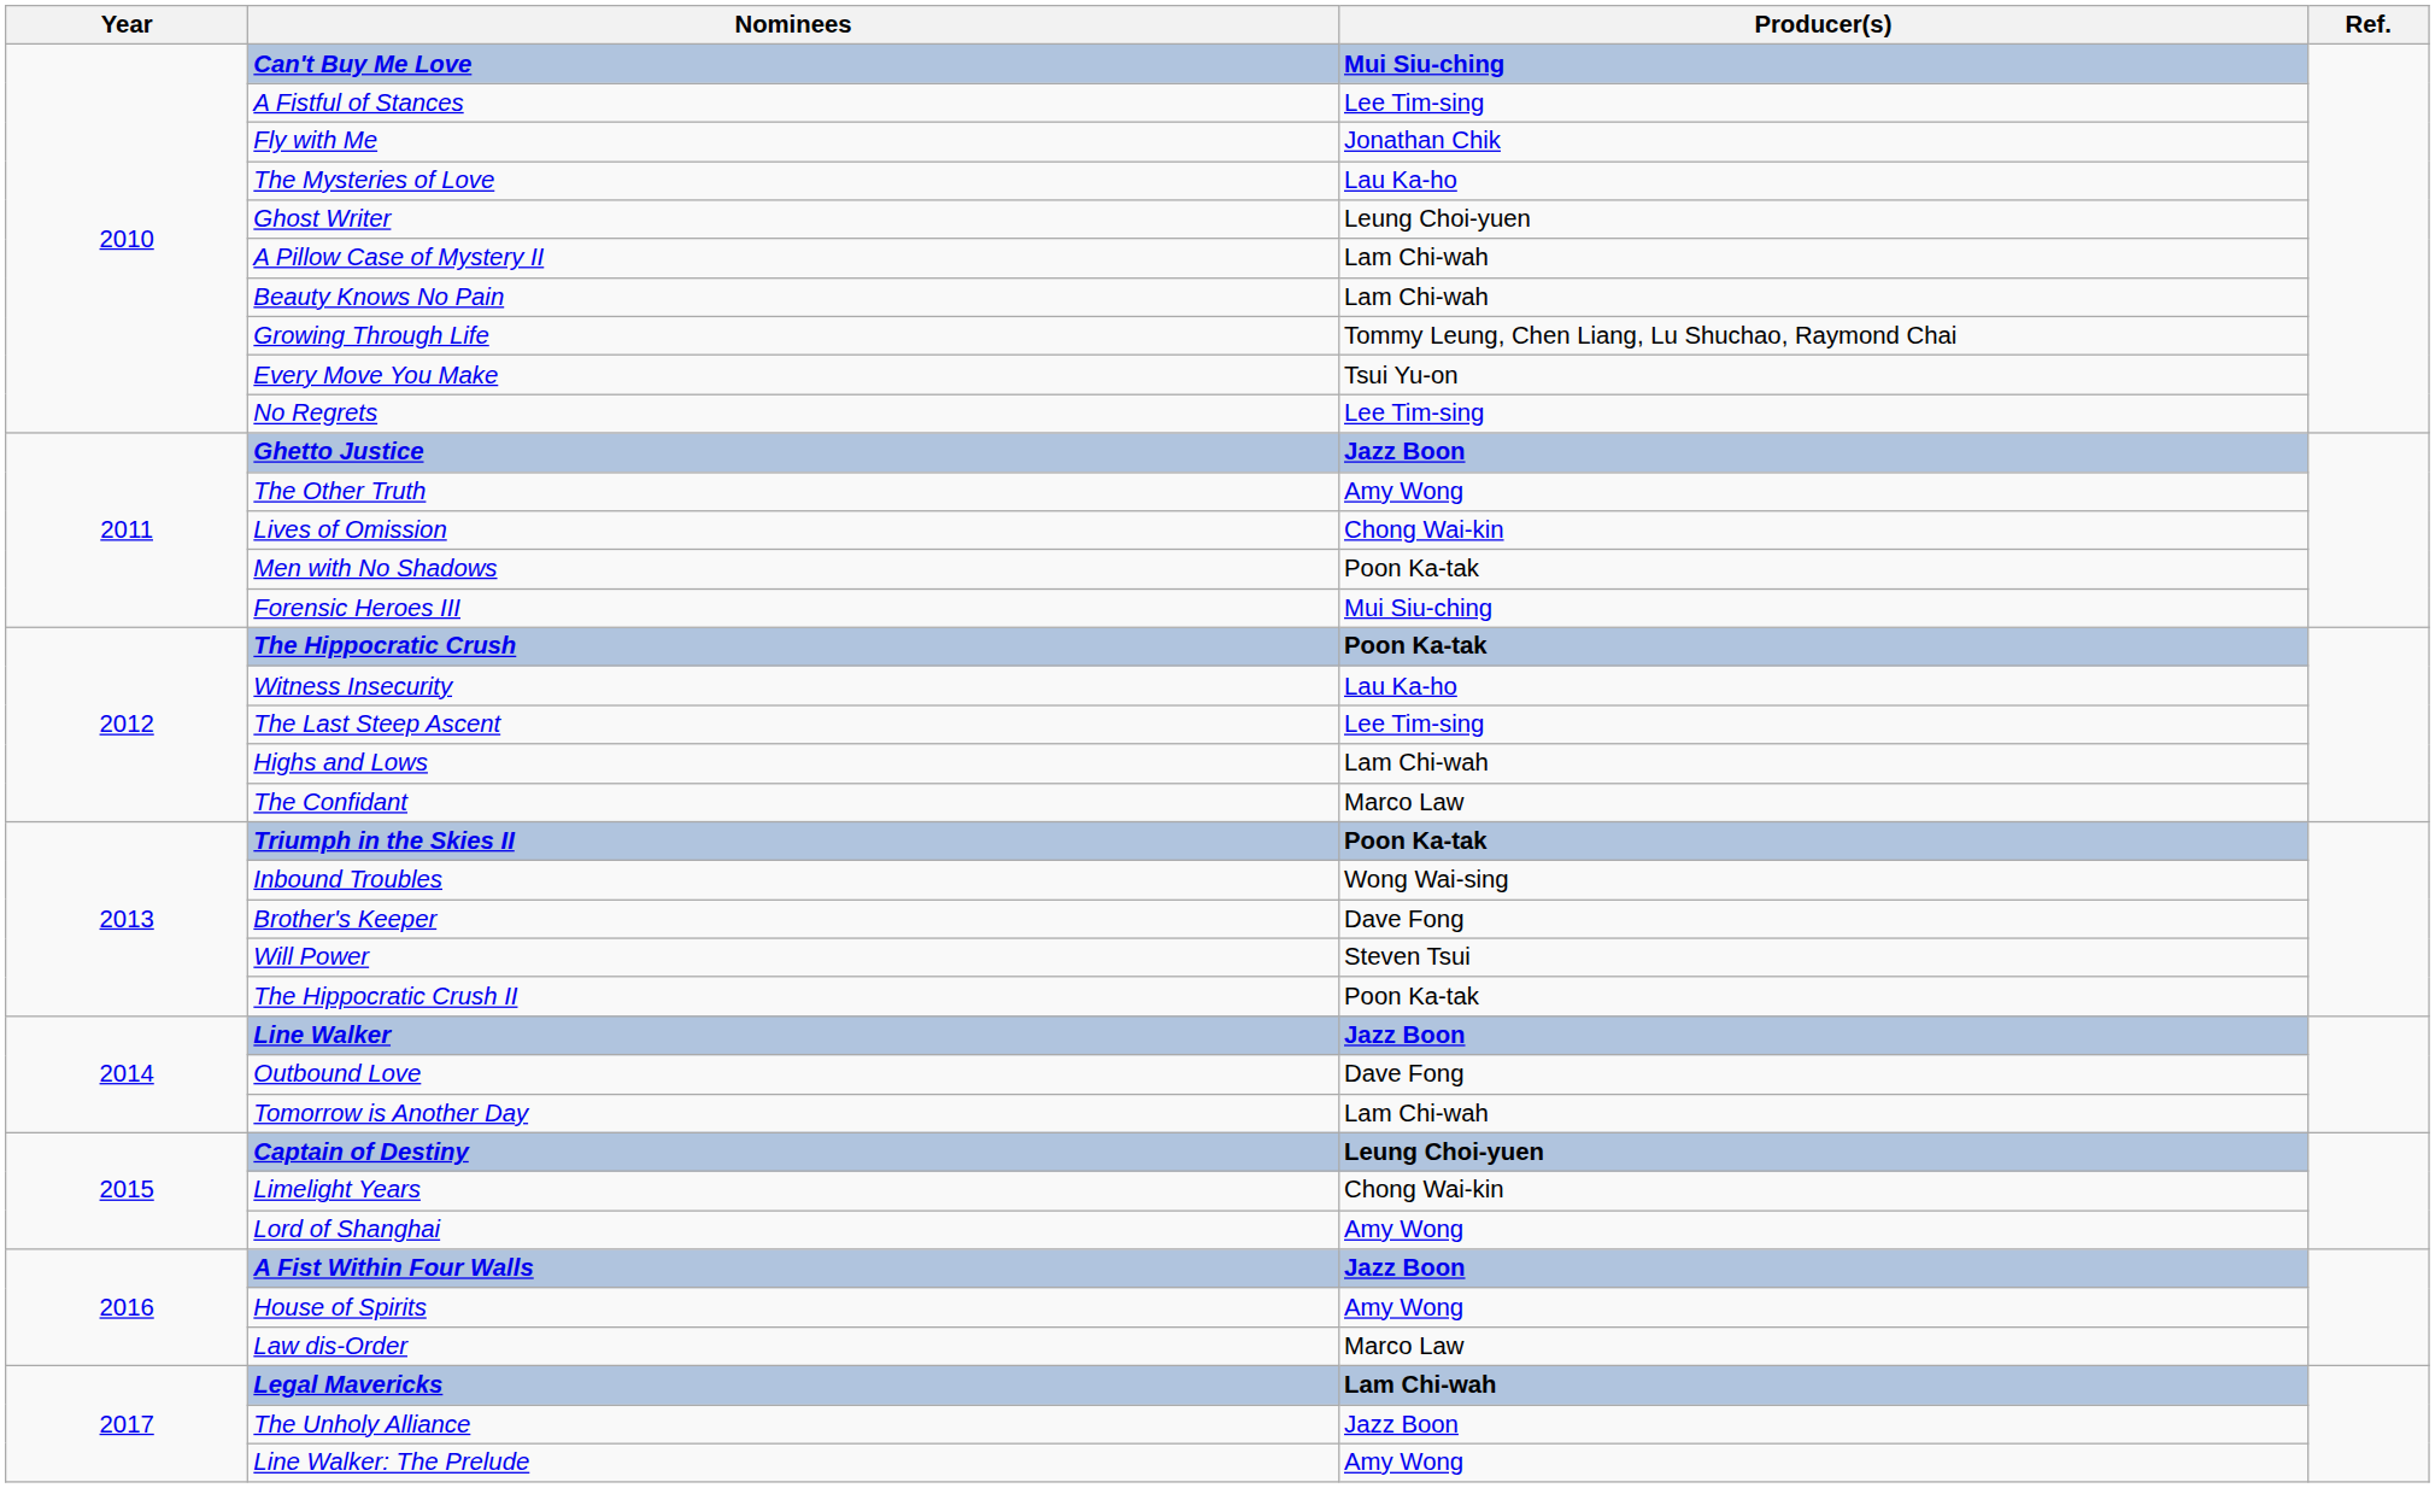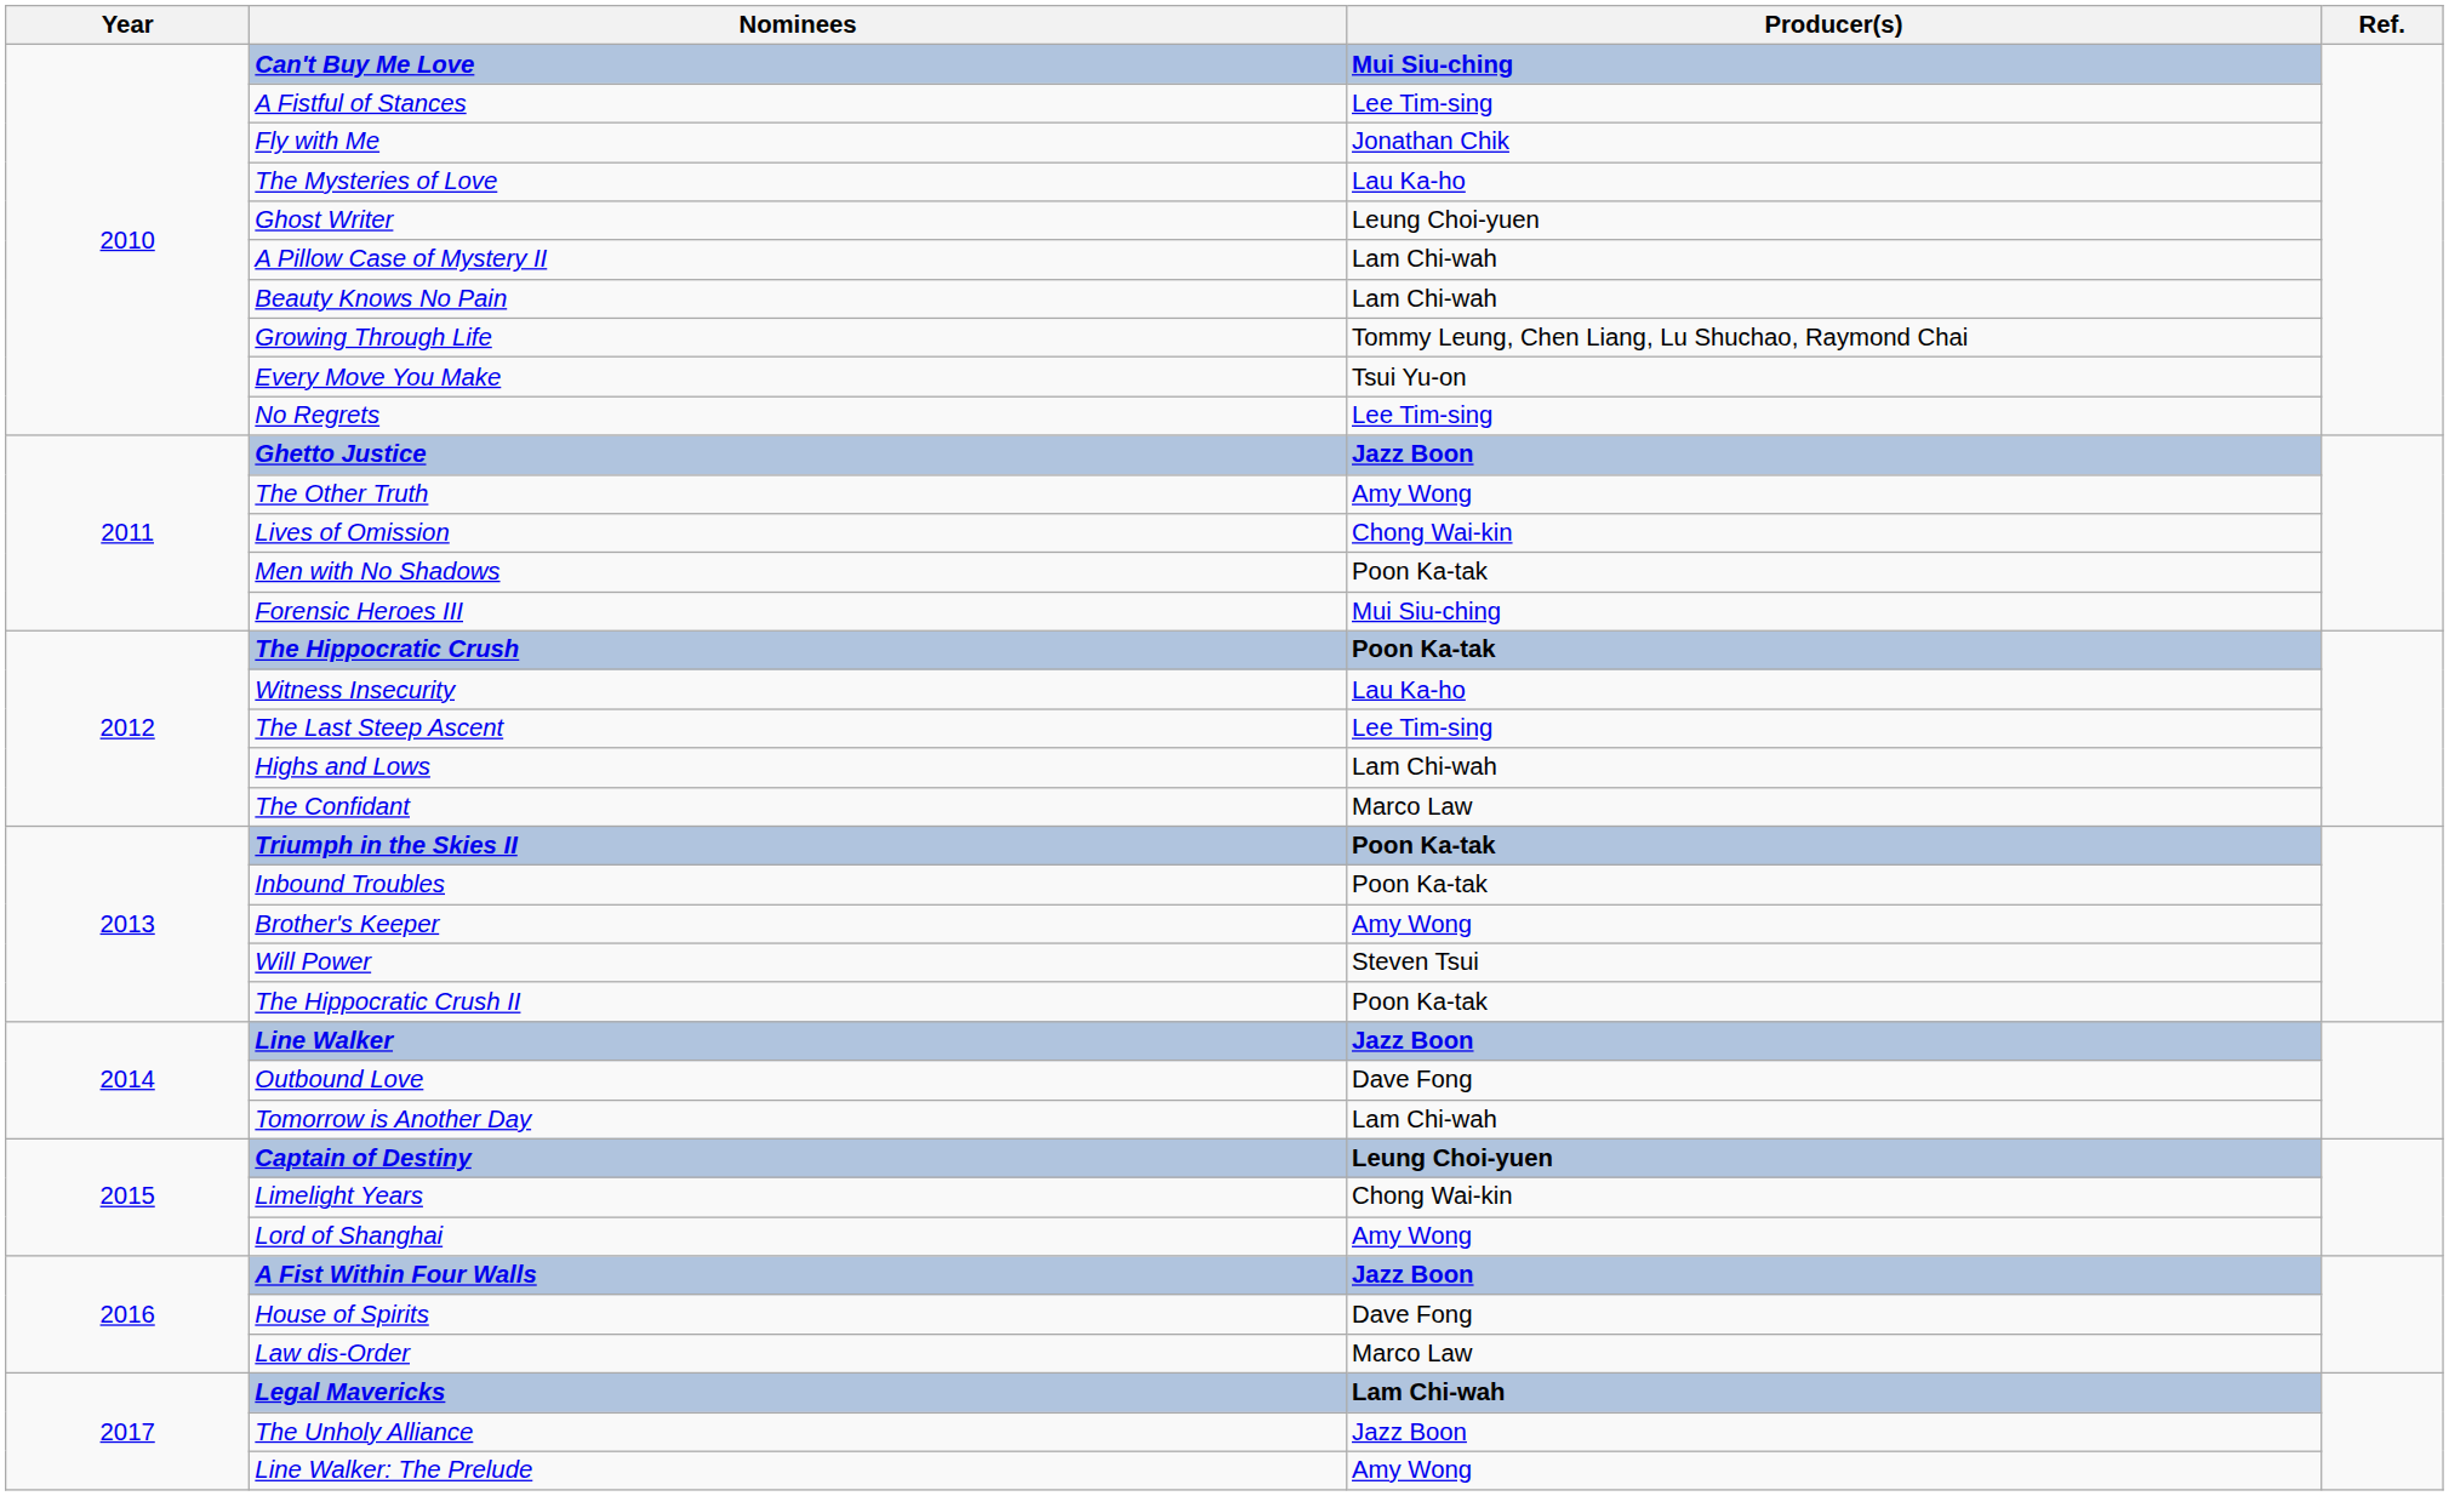 <table class="wikitable" width="100%" cellpadding="5">
 <tr>
 <th width="10%">Year</th>
 <th width="45%">Nominees</th>
 <th width="40%">Producer(s)</th>
 <th width="5%">Ref.</th>
 </tr>
 <tr>
 <td rowspan="10" align="center"><a href='#'>2010</a></td>
 <td style="background:#B0C4DE;"><strong><em><a href='#'>Can't Buy Me Love</a></em></strong> </td>
 <td style="background:#B0C4DE;"><strong><a href='#'>Mui Siu-ching</a></strong></td>
 <td rowspan="10" align="center"></td>
 </tr>
 <tr>
 <td><em><a href='#'>A Fistful of Stances</a></em></td>
 <td><a href='#'>Lee Tim-sing</a></td>
 </tr>
 <tr>
 <td><em><a href='#'>Fly with Me</a></em></td>
 <td><a href='#'>Jonathan Chik</a></td>
 </tr>
 <tr>
 <td><em><a href='#'>The Mysteries of Love</a></em></td>
 <td><a href='#'>Lau Ka-ho</a></td>
 </tr>
 <tr>
 <td><em><a href='#'>Ghost Writer</a></em></td>
 <td>Leung Choi-yuen</td>
 </tr>
 <tr>
 <td><em><a href='#'>A Pillow Case of Mystery II</a></em></td>
 <td>Lam Chi-wah</td>
 </tr>
 <tr>
 <td><em><a href='#'>Beauty Knows No Pain</a></em></td>
 <td>Lam Chi-wah</td>
 </tr>
 <tr>
 <td><em><a href='#'>Growing Through Life</a></em></td>
 <td>Tommy Leung, Chen Liang, Lu Shuchao, Raymond Chai</td>
 </tr>
 <tr>
 <td><em><a href='#'>Every Move You Make</a></em></td>
 <td>Tsui Yu-on</td>
 </tr>
 <tr>
 <td><em><a href='#'>No Regrets</a></em></td>
 <td><a href='#'>Lee Tim-sing</a></td>
 </tr>
 <tr>
 <td rowspan="5" align="center"><a href='#'>2011</a></td>
 <td style="background:#B0C4DE;"><strong><em><a href='#'>Ghetto Justice</a></em></strong></td>
 <td style="background:#B0C4DE;"><strong><a href='#'>Jazz Boon</a></strong></td>
 <td rowspan="5" align="center"></td>
 </tr>
 <tr>
 <td><em><a href='#'>The Other Truth</a></em></td>
 <td><a href='#'>Amy Wong</a></td>
 </tr>
 <tr>
 <td><em><a href='#'>Lives of Omission</a></em> </td>
 <td><a href='#'>Chong Wai-kin</a></td>
 </tr>
 <tr>
 <td><em><a href='#'>Men with No Shadows</a></em></td>
 <td>Poon Ka-tak</td>
 </tr>
 <tr>
 <td><em><a href='#'>Forensic Heroes III</a></em></td>
 <td><a href='#'>Mui Siu-ching</a></td>
 </tr>
 <tr>
 <td rowspan="5" align="center"><a href='#'>2012</a></td>
 <td style="background:#B0C4DE;"><strong><em><a href='#'>The Hippocratic Crush</a></em></strong></td>
 <td style="background:#B0C4DE;"><strong>Poon Ka-tak</strong></td>
 <td rowspan="5" align="center"></td>
 </tr>
 <tr>
 <td><em><a href='#'>Witness Insecurity</a></em></td>
 <td><a href='#'>Lau Ka-ho</a></td>
 </tr>
 <tr>
 <td><em><a href='#'>The Last Steep Ascent</a></em></td>
 <td><a href='#'>Lee Tim-sing</a></td>
 </tr>
 <tr>
 <td><em><a href='#'>Highs and Lows</a></em></td>
 <td>Lam Chi-wah</td>
 </tr>
 <tr>
 <td><em><a href='#'>The Confidant</a></em></td>
 <td>Marco Law</td>
 </tr>
 <tr>
 <td rowspan="5" align="center"><a href='#'>2013</a></td>
 <td style="background:#B0C4DE;"><strong><em><a href='#'>Triumph in the Skies II</a></em></strong> </td>
 <td style="background:#B0C4DE;"><strong>Poon Ka-tak</strong></td>
 <td rowspan="5" align="center"></td>
 </tr>
 <tr>
 <td><em><a href='#'>Inbound Troubles</a></em></td>
-<td>Wong Wai-sing</td>
+<td>Poon Ka-tak</td>
 </tr>
 <tr>
 <td><em><a href='#'>Brother's Keeper</a></em></td>
-<td>Dave Fong</td>
+<td><a href='#'>Amy Wong</a></td>
 </tr>
 <tr>
 <td><em><a href='#'>Will Power</a></em></td>
 <td>Steven Tsui</td>
 </tr>
 <tr>
 <td><em><a href='#'>The Hippocratic Crush II</a></em></td>
 <td>Poon Ka-tak</td>
 </tr>
 <tr>
 <td rowspan="3" align="center"><a href='#'>2014</a></td>
 <td style="background:#B0C4DE;"><strong><em><a href='#'>Line Walker</a></em></strong> </td>
 <td style="background:#B0C4DE;"><strong><a href='#'>Jazz Boon</a></strong></td>
 <td rowspan="3" align="center"></td>
 </tr>
 <tr>
 <td><em><a href='#'>Outbound Love</a></em></td>
 <td>Dave Fong</td>
 </tr>
 <tr>
 <td><em><a href='#'>Tomorrow is Another Day</a></em></td>
 <td>Lam Chi-wah</td>
 </tr>
 <tr>
 <td rowspan="3" align="center"><a href='#'>2015</a></td>
 <td style="background:#B0C4DE;"><strong><em><a href='#'>Captain of Destiny</a></em></strong></td>
 <td style="background:#B0C4DE;"><strong>Leung Choi-yuen</strong></td>
 <td rowspan="3" align="center"></td>
 </tr>
 <tr>
 <td><em><a href='#'>Limelight Years</a></em></td>
 <td>Chong Wai-kin</td>
 </tr>
 <tr>
 <td><em><a href='#'>Lord of Shanghai</a></em> </td>
 <td><a href='#'>Amy Wong</a></td>
 </tr>
 <tr>
 <td rowspan="3" align="center"><a href='#'>2016</a></td>
 <td style="background:#B0C4DE;"><strong><em><a href='#'>A Fist Within Four Walls</a></em></strong> </td>
 <td style="background:#B0C4DE;"><strong><a href='#'>Jazz Boon</a></strong></td>
 <td rowspan="3" align="center"></td>
 </tr>
 <tr>
 <td><em><a href='#'>House of Spirits</a></em></td>
-<td><a href='#'>Amy Wong</a></td>
+<td>Dave Fong</td>
 </tr>
 <tr>
 <td><em><a href='#'>Law dis-Order</a></em></td>
 <td>Marco Law</td>
 </tr>
 <tr>
 <td rowspan="3" align="center"><a href='#'>2017</a></td>
 <td style="background:#B0C4DE;"><strong><em><a href='#'>Legal Mavericks</a></em></strong></td>
 <td style="background:#B0C4DE;"><strong>Lam Chi-wah</strong></td>
 <td rowspan="3" align="center"></td>
 </tr>
 <tr>
 <td><em><a href='#'>The Unholy Alliance</a></em></td>
 <td><a href='#'>Jazz Boon</a></td>
 </tr>
 <tr>
 <td><em><a href='#'>Line Walker: The Prelude</a></em></td>
 <td><a href='#'>Amy Wong</a></td>
 </tr>
 </table>
